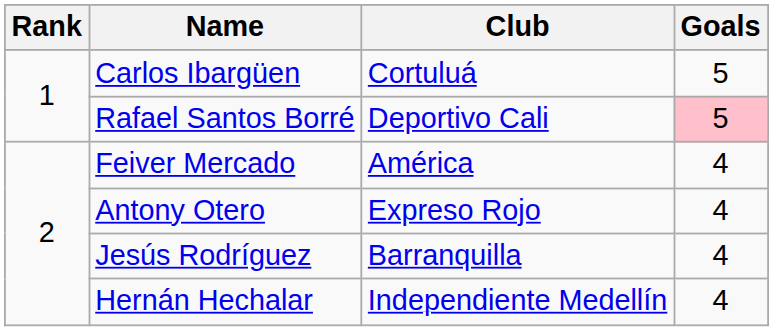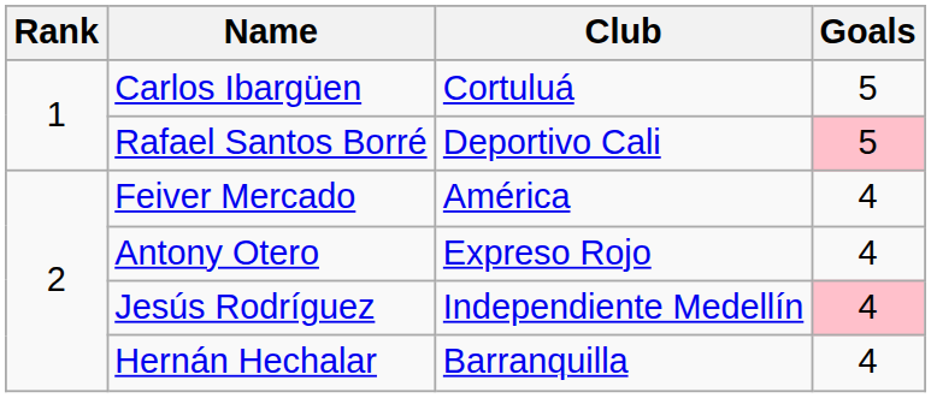 <table class="wikitable" border="1">
 <tr>
 <th>Rank</th>
 <th>Name</th>
 <th>Club</th>
 <th>Goals</th>
 </tr>
 <tr>
 <td rowspan=2 align=center>1</td>
 <td> <a href='#'>Carlos Ibargüen</a></td>
 <td><a href='#'>Cortuluá</a></td>
 <td align=center>5</td>
 </tr>
 <tr>
 <td> <a href='#'>Rafael Santos Borré</a></td>
 <td><a href='#'>Deportivo Cali</a></td>
 <td align=center style="background: pink;">5</td>
 </tr>
 <tr>
 <td rowspan=4 align=center>2</td>
 <td> <a href='#'>Feiver Mercado</a></td>
 <td><a href='#'>América</a></td>
 <td align=center>4</td>
 </tr>
 <tr>
 <td> <a href='#'>Antony Otero</a></td>
 <td><a href='#'>Expreso Rojo</a></td>
 <td align=center>4</td>
 </tr>
 <tr>
 <td> <a href='#'>Jesús Rodríguez</a></td>
+<td><a href='#'>Independiente Medellín</a></td>
+<td align=center style="background: pink;">4</td>
+</tr>
+<tr>
+<td> <a href='#'>Hernán Hechalar</a></td>
 <td><a href='#'>Barranquilla</a></td>
 <td align=center>4</td>
 </tr>
-<tr>
-<td> <a href='#'>Hernán Hechalar</a></td>
-<td><a href='#'>Independiente Medellín</a></td>
-<td align=center>4</td>
-</tr>
 </table>
